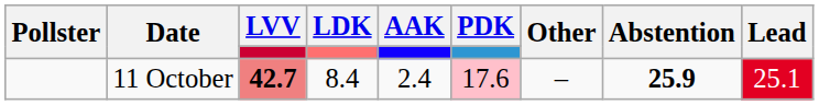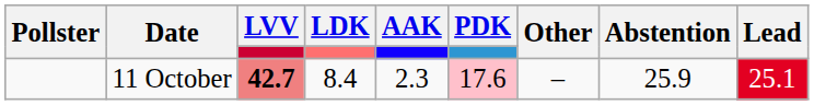 <table class="wikitable" style="text-align:center; font-size:95%; line-height:16px; margin-bottom:0">
 <tr>
 <th rowspan="2">Pollster</th>
 <th rowspan="2">Date</th>
 <th><a href='#'>LVV</a></th>
 <th><a href='#'>LDK</a></th>
 <th><a href='#'>AAK</a></th>
 <th><a href='#'>PDK</a></th>
 <th rowspan="2">Other</th>
 <th rowspan="2">Abstention</th>
 <th rowspan="2">Lead</th>
 </tr>
 <tr>
 <th style="background:#CC0033;"></th>
 <th style="background:#FF7070;"></th>
 <th style="background:#1100FF;"></th>
 <th style="background:#2E96D2;"></th>
 </tr>
 <tr>
 <td></td>
 <td>11 October</td>
 <td style="background:#F08080"><strong>42.7</strong></td>
 <td>8.4</td>
-<td>2.4</td>
+<td>2.3</td>
 <td style="background: pink;">17.6</td>
 <td>–</td>
-<td><strong>25.9</strong></td>
+<td>25.9</td>
 <td style="background:#E30022; color:white;">25.1</td>
 </tr>
 </table>
